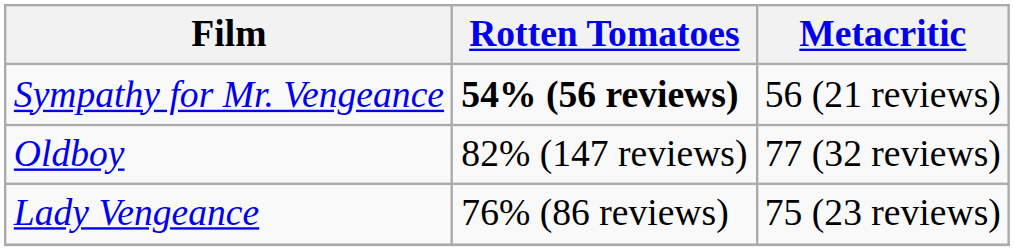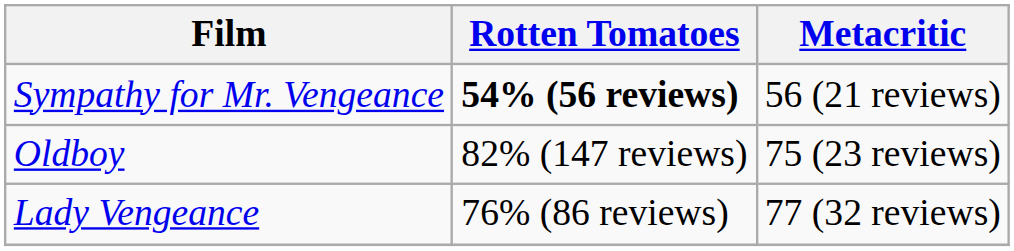 <table class="wikitable sortable">
 <tr>
 <th>Film</th>
 <th><a href='#'>Rotten Tomatoes</a></th>
 <th><a href='#'>Metacritic</a></th>
 </tr>
 <tr>
 <td><em><a href='#'>Sympathy for Mr. Vengeance</a></em></td>
 <td><strong>54% (56 reviews)</strong></td>
 <td>56 (21 reviews)</td>
 </tr>
 <tr>
 <td><em><a href='#'>Oldboy</a></em></td>
 <td>82% (147 reviews)</td>
-<td>77 (32 reviews)</td>
+<td>75 (23 reviews)</td>
 </tr>
 <tr>
 <td><em><a href='#'>Lady Vengeance</a></em></td>
 <td>76% (86 reviews)</td>
-<td>75 (23 reviews)</td>
+<td>77 (32 reviews)</td>
 </tr>
 <tr>
 </tr>
 </table>
